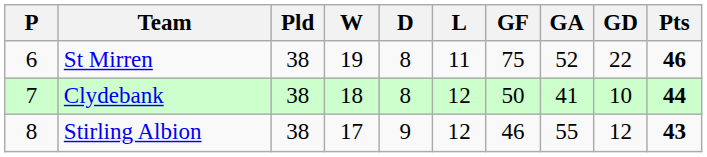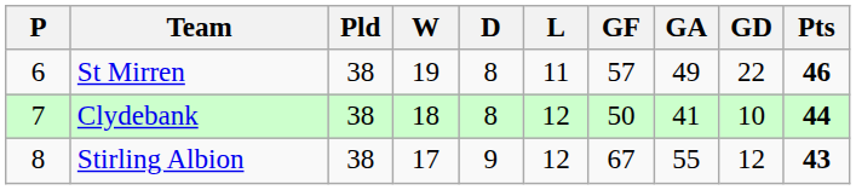 <table class="wikitable" style="text-align: center;">
 <tr>
 <th width=30>P</th>
 <th width=140>Team</th>
 <th width=30>Pld</th>
 <th width=30>W</th>
 <th width=30>D</th>
 <th width=30>L</th>
 <th width=30>GF</th>
 <th width=30>GA</th>
 <th width=30>GD</th>
 <th width=30>Pts</th>
 </tr>
 <tr>
 <td>6</td>
 <td align=left><a href='#'>St Mirren</a></td>
 <td>38</td>
 <td>19</td>
 <td>8</td>
 <td>11</td>
-<td>75</td>
-<td>52</td>
+<td>57</td>
+<td>49</td>
 <td>22</td>
 <td><strong>46</strong></td>
 </tr>
 <tr style="background:#ccffcc;">
 <td>7</td>
 <td align=left><a href='#'>Clydebank</a></td>
 <td>38</td>
 <td>18</td>
 <td>8</td>
 <td>12</td>
 <td>50</td>
 <td>41</td>
 <td>10</td>
 <td><strong>44</strong></td>
 </tr>
 <tr>
 <td>8</td>
 <td align=left><a href='#'>Stirling Albion</a></td>
 <td>38</td>
 <td>17</td>
 <td>9</td>
 <td>12</td>
-<td>46</td>
+<td>67</td>
 <td>55</td>
 <td>12</td>
 <td><strong>43</strong></td>
 </tr>
 </table>
